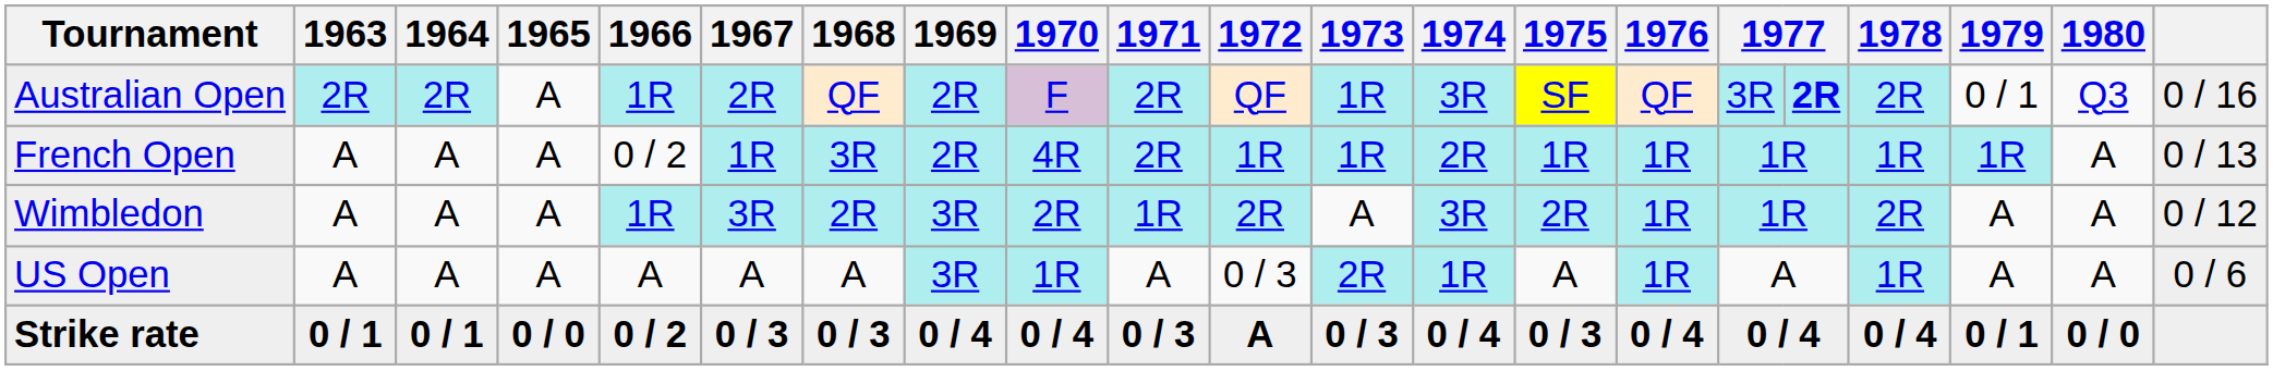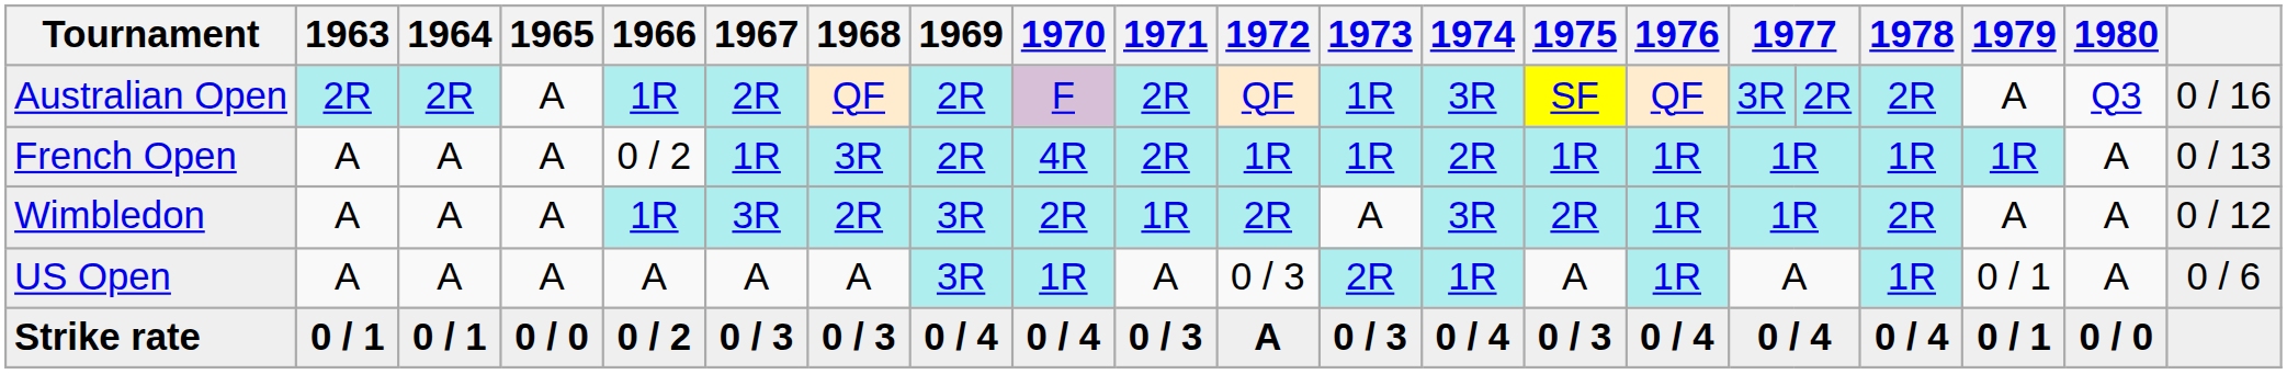 <table class=wikitable style=text-align:center>
 <tr>
 <th>Tournament</th>
 <th>1963</th>
 <th>1964</th>
 <th>1965</th>
 <th>1966</th>
 <th>1967</th>
 <th>1968</th>
 <th>1969</th>
 <th><a href='#'>1970</a></th>
 <th><a href='#'>1971</a></th>
 <th><a href='#'>1972</a></th>
 <th><a href='#'>1973</a></th>
 <th><a href='#'>1974</a></th>
 <th><a href='#'>1975</a></th>
 <th><a href='#'>1976</a></th>
 <th colspan=2><a href='#'>1977</a></th>
 <th><a href='#'>1978</a></th>
 <th><a href='#'>1979</a></th>
 <th><a href='#'>1980</a></th>
 <th></th>
 </tr>
 <tr>
 <td align=left bgcolor=#efefef><a href='#'>Australian Open</a></td>
 <td bgcolor=afeeee><a href='#'>2R</a></td>
 <td bgcolor=afeeee><a href='#'>2R</a></td>
 <td>A</td>
 <td bgcolor=afeeee><a href='#'>1R</a></td>
 <td bgcolor=afeeee><a href='#'>2R</a></td>
 <td bgcolor=ffebcd><a href='#'>QF</a></td>
 <td bgcolor=afeeee><a href='#'>2R</a></td>
 <td bgcolor=thistle><a href='#'>F</a></td>
 <td bgcolor=afeeee><a href='#'>2R</a></td>
 <td bgcolor=ffebcd><a href='#'>QF</a></td>
 <td bgcolor=afeeee><a href='#'>1R</a></td>
 <td bgcolor=afeeee><a href='#'>3R</a></td>
 <td bgcolor=yellow><a href='#'>SF</a></td>
 <td bgcolor=ffebcd><a href='#'>QF</a></td>
 <td bgcolor=afeeee><a href='#'>3R</a></td>
-<td bgcolor=afeeee><strong><a href='#'>2R</a></strong></td>
 <td bgcolor=afeeee><a href='#'>2R</a></td>
-<td>0 / 1</td>
+<td bgcolor=afeeee><a href='#'>2R</a></td>
+<td>A</td>
 <td><a href='#'>Q3</a></td>
 <td bgcolor=#efefef>0 / 16</td>
 </tr>
 <tr>
 <td align=left bgcolor=#efefef><a href='#'>French Open</a></td>
 <td>A</td>
 <td>A</td>
 <td>A</td>
 <td>0 / 2</td>
 <td bgcolor=afeeee><a href='#'>1R</a></td>
 <td bgcolor=afeeee><a href='#'>3R</a></td>
 <td bgcolor=afeeee><a href='#'>2R</a></td>
 <td bgcolor=afeeee><a href='#'>4R</a></td>
 <td bgcolor=afeeee><a href='#'>2R</a></td>
 <td bgcolor=afeeee><a href='#'>1R</a></td>
 <td bgcolor=afeeee><a href='#'>1R</a></td>
 <td bgcolor=afeeee><a href='#'>2R</a></td>
 <td bgcolor=afeeee><a href='#'>1R</a></td>
 <td bgcolor=afeeee><a href='#'>1R</a></td>
 <td bgcolor=afeeee colspan=2><a href='#'>1R</a></td>
 <td bgcolor=afeeee><a href='#'>1R</a></td>
 <td bgcolor=afeeee><a href='#'>1R</a></td>
 <td>A</td>
 <td bgcolor=#efefef>0 / 13</td>
 </tr>
 <tr>
 <td align=left bgcolor=#efefef><a href='#'>Wimbledon</a></td>
 <td>A</td>
 <td>A</td>
 <td>A</td>
 <td bgcolor=afeeee><a href='#'>1R</a></td>
 <td bgcolor=afeeee><a href='#'>3R</a></td>
 <td bgcolor=afeeee><a href='#'>2R</a></td>
 <td bgcolor=afeeee><a href='#'>3R</a></td>
 <td bgcolor=afeeee><a href='#'>2R</a></td>
 <td bgcolor=afeeee><a href='#'>1R</a></td>
 <td bgcolor=afeeee><a href='#'>2R</a></td>
 <td>A</td>
 <td bgcolor=afeeee><a href='#'>3R</a></td>
 <td bgcolor=afeeee><a href='#'>2R</a></td>
 <td bgcolor=afeeee><a href='#'>1R</a></td>
 <td bgcolor=afeeee colspan=2><a href='#'>1R</a></td>
 <td bgcolor=afeeee><a href='#'>2R</a></td>
 <td>A</td>
 <td>A</td>
 <td bgcolor=#efefef>0 / 12</td>
 </tr>
 <tr>
 <td align=left bgcolor=#efefef><a href='#'>US Open</a></td>
 <td>A</td>
 <td>A</td>
 <td>A</td>
 <td>A</td>
 <td>A</td>
 <td>A</td>
 <td bgcolor=afeeee><a href='#'>3R</a></td>
 <td bgcolor=afeeee><a href='#'>1R</a></td>
 <td>A</td>
 <td>0 / 3</td>
 <td bgcolor=afeeee><a href='#'>2R</a></td>
 <td bgcolor=afeeee><a href='#'>1R</a></td>
 <td>A</td>
 <td bgcolor=afeeee><a href='#'>1R</a></td>
 <td colspan=2>A</td>
 <td bgcolor=afeeee><a href='#'>1R</a></td>
-<td>A</td>
+<td>0 / 1</td>
 <td>A</td>
 <td bgcolor=#efefef>0 / 6</td>
 </tr>
 <tr style="font-weight:bold; background:#efefef;">
 <td style=text-align:left>Strike rate</td>
 <td>0 / 1</td>
 <td>0 / 1</td>
 <td>0 / 0</td>
 <td>0 / 2</td>
 <td>0 / 3</td>
 <td>0 / 3</td>
 <td>0 / 4</td>
 <td>0 / 4</td>
 <td>0 / 3</td>
 <td>A</td>
 <td>0 / 3</td>
 <td>0 / 4</td>
 <td>0 / 3</td>
 <td>0 / 4</td>
 <td colspan=2>0 / 4</td>
 <td>0 / 4</td>
 <td>0 / 1</td>
 <td>0 / 0</td>
 <td></td>
 </tr>
 </table>
